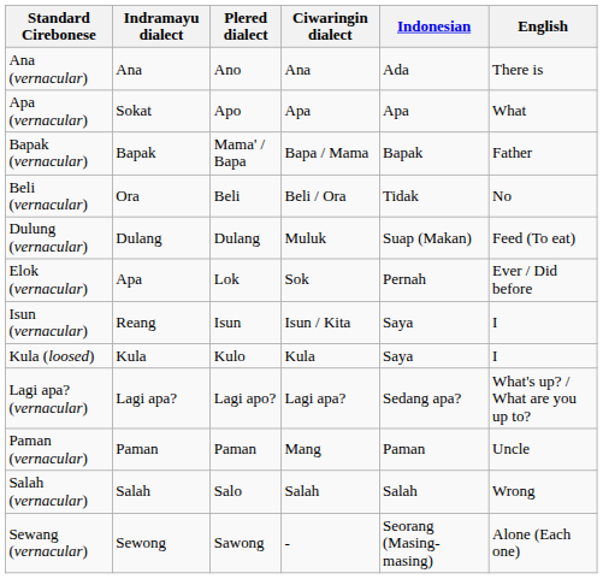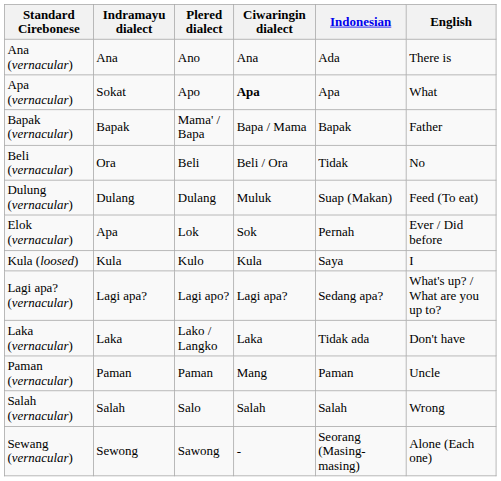 <table class="wikitable">
 <tr>
 <th>Standard Cirebonese</th>
 <th>Indramayu dialect</th>
 <th>Plered dialect</th>
 <th>Ciwaringin dialect</th>
 <th><a href='#'>Indonesian</a></th>
 <th>English</th>
 </tr>
 <tr>
 <td>Ana (<em>vernacular</em>)</td>
 <td>Ana</td>
 <td>Ano</td>
 <td>Ana</td>
 <td>Ada</td>
 <td>There is</td>
 </tr>
 <tr>
 <td>Apa (<em>vernacular</em>)</td>
 <td>Sokat</td>
 <td>Apo</td>
-<td>Apa</td>
+<td><strong>Apa</strong></td>
 <td>Apa</td>
 <td>What</td>
 </tr>
 <tr>
 <td>Bapak (<em>vernacular</em>)</td>
 <td>Bapak</td>
 <td>Mama' / Bapa</td>
 <td>Bapa / Mama</td>
 <td>Bapak</td>
 <td>Father</td>
 </tr>
 <tr>
 <td>Beli (<em>vernacular</em>)</td>
 <td>Ora</td>
 <td>Beli</td>
 <td>Beli / Ora</td>
 <td>Tidak</td>
 <td>No</td>
 </tr>
 <tr>
 <td>Dulung (<em>vernacular</em>)</td>
 <td>Dulang</td>
 <td>Dulang</td>
 <td>Muluk</td>
 <td>Suap (Makan)</td>
 <td>Feed (To eat)</td>
 </tr>
 <tr>
 <td>Elok (<em>vernacular</em>)</td>
 <td>Apa</td>
 <td>Lok</td>
 <td>Sok</td>
 <td>Pernah</td>
 <td>Ever / Did before</td>
 </tr>
 <tr>
-<td>Isun (<em>vernacular</em>)</td>
-<td>Reang</td>
-<td>Isun</td>
-<td>Isun / Kita</td>
-<td>Saya</td>
-<td>I</td>
-</tr>
-<tr>
 <td>Kula (<em>loosed</em>)</td>
 <td>Kula</td>
 <td>Kulo</td>
 <td>Kula</td>
 <td>Saya</td>
 <td>I</td>
 </tr>
 <tr>
 <td>Lagi apa? (<em>vernacular</em>)</td>
 <td>Lagi apa?</td>
 <td>Lagi apo?</td>
 <td>Lagi apa?</td>
 <td>Sedang apa?</td>
 <td>What's up? / What are you up to?</td>
+</tr>
+<tr>
+<td>Laka (<em>vernacular</em>)</td>
+<td>Laka</td>
+<td>Lako / Langko</td>
+<td>Laka</td>
+<td>Tidak ada</td>
+<td>Don't have</td>
 </tr>
 <tr>
 <td>Paman (<em>vernacular</em>)</td>
 <td>Paman</td>
 <td>Paman</td>
 <td>Mang</td>
 <td>Paman</td>
 <td>Uncle</td>
 </tr>
 <tr>
 <td>Salah (<em>vernacular</em>)</td>
 <td>Salah</td>
 <td>Salo</td>
 <td>Salah</td>
 <td>Salah</td>
 <td>Wrong</td>
 </tr>
 <tr>
 <td>Sewang (<em>vernacular</em>)</td>
 <td>Sewong</td>
 <td>Sawong</td>
 <td>-</td>
 <td>Seorang (Masing-masing)</td>
 <td>Alone (Each one)</td>
 </tr>
 </table>
